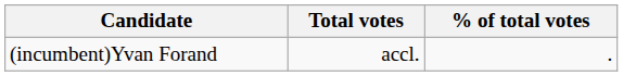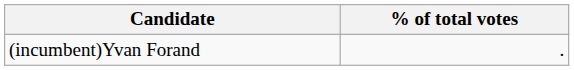 <table class="wikitable" width="475">
 <tr>
 <th align="left">Candidate</th>
-<th align="right">Total votes</th>
 <th align="right">% of total votes</th>
 </tr>
 <tr>
 <td align="left">(incumbent)Yvan Forand</td>
-<td align="right">accl.</td>
 <td align="right">.</td>
 </tr>
 </table>
